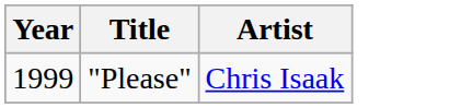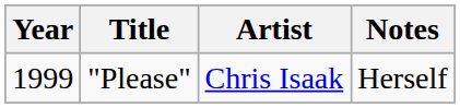 <table class="wikitable plainrowheaders sortable" style="margin-right: 0;">
 <tr>
 <th>Year</th>
 <th>Title</th>
 <th>Artist</th>
+<th>Notes</th>
 </tr>
 <tr>
 <td>1999</td>
 <td>"Please"</td>
 <td><a href='#'>Chris Isaak</a></td>
+<td>Herself</td>
 </tr>
 </table>
